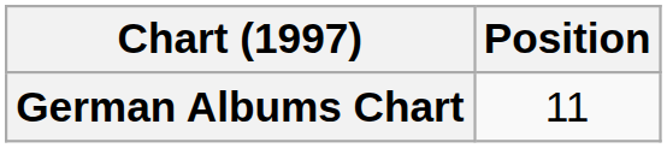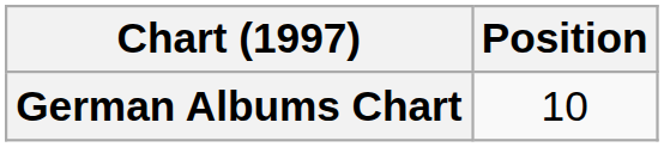 <table class="wikitable sortable plainrowheaders">
 <tr>
 <th scope="col">Chart (1997)</th>
 <th scope="col">Position</th>
 </tr>
 <tr>
 <th scope="row">German Albums Chart</th>
-<td align="center">11</td>
+<td align="center">10</td>
 </tr>
 </table>
